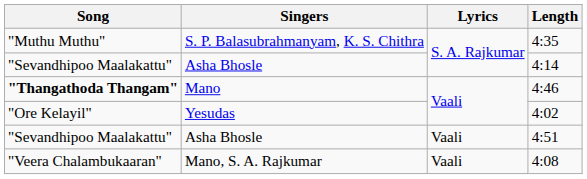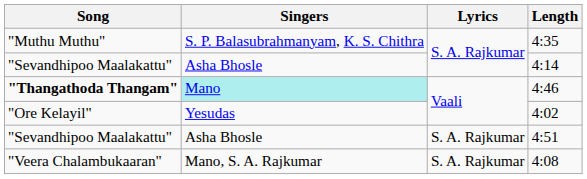 <table class="wikitable">
 <tr>
 <th>Song</th>
 <th>Singers</th>
 <th>Lyrics</th>
 <th>Length</th>
 </tr>
 <tr>
 <td>"Muthu Muthu"</td>
 <td><a href='#'>S. P. Balasubrahmanyam</a>, <a href='#'>K. S. Chithra</a></td>
 <td rowspan=2><a href='#'>S. A. Rajkumar</a></td>
 <td>4:35</td>
 </tr>
 <tr>
 <td>"Sevandhipoo Maalakattu"</td>
 <td><a href='#'>Asha Bhosle</a></td>
 <td>4:14</td>
 </tr>
 <tr>
 <td><strong>"Thangathoda Thangam"</strong></td>
-<td><a href='#'>Mano</a></td>
+<td style="background: paleturquoise;"><a href='#'>Mano</a></td>
 <td rowspan=2><a href='#'>Vaali</a></td>
 <td>4:46</td>
 </tr>
 <tr>
 <td>"Ore Kelayil"</td>
 <td><a href='#'>Yesudas</a></td>
 <td>4:02</td>
 </tr>
 <tr>
 <td>"Sevandhipoo Maalakattu"</td>
 <td>Asha Bhosle</td>
-<td>Vaali</td>
+<td>S. A. Rajkumar</td>
 <td>4:51</td>
 </tr>
 <tr>
 <td>"Veera Chalambukaaran"</td>
 <td>Mano, S. A. Rajkumar</td>
-<td>Vaali</td>
+<td>S. A. Rajkumar</td>
 <td>4:08</td>
 </tr>
 </table>
